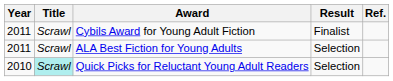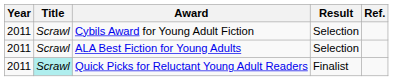 <table class="wikitable sortable mw-collapsible">
 <tr>
 <th>Year</th>
 <th>Title</th>
 <th>Award</th>
 <th>Result</th>
 <th>Ref.</th>
 </tr>
 <tr>
 <td>2011</td>
 <td><em>Scrawl</em></td>
 <td><a href='#'>Cybils Award</a> for Young Adult Fiction</td>
-<td>Finalist</td>
+<td>Selection</td>
 <td></td>
 </tr>
 <tr>
 <td>2011</td>
 <td><em>Scrawl</em></td>
 <td><a href='#'>ALA Best Fiction for Young Adults</a></td>
 <td>Selection</td>
 <td></td>
 </tr>
 <tr>
-<td>2010</td>
+<td>2011</td>
 <td style="background: paleturquoise;"><em>Scrawl</em></td>
 <td><a href='#'>Quick Picks for Reluctant Young Adult Readers</a></td>
-<td>Selection</td>
+<td>Finalist</td>
 <td></td>
 </tr>
 </table>
